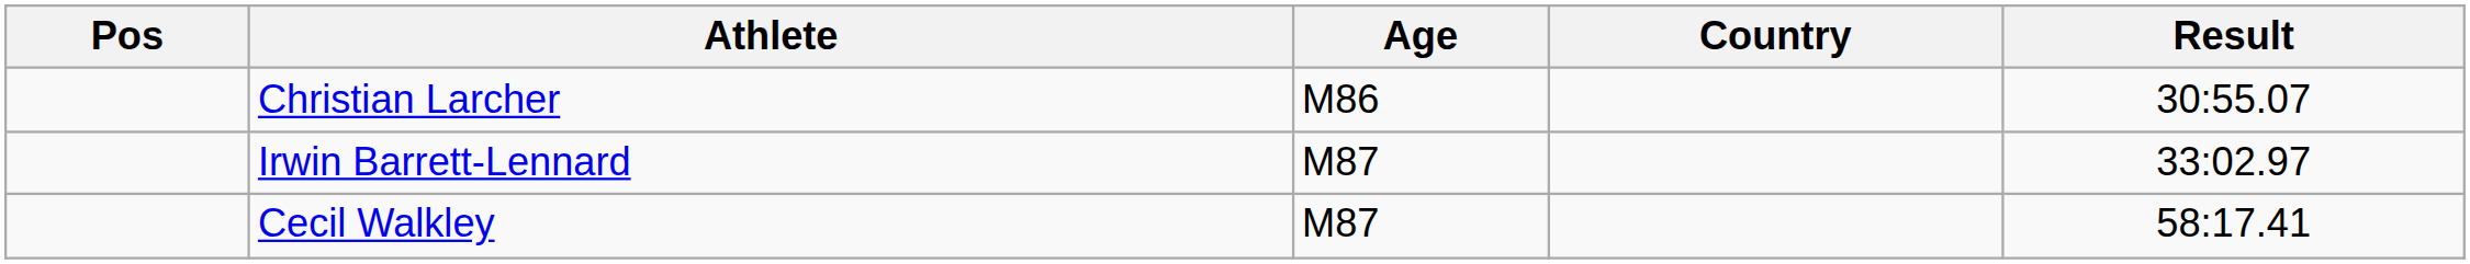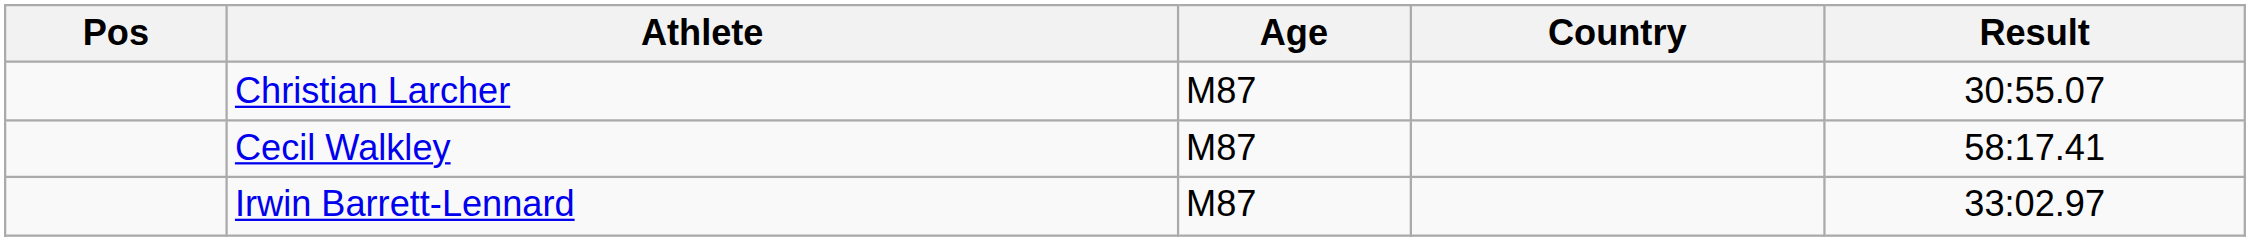 <table class="wikitable"  style="text-align:center; width:50%;">
 <tr>
 <th>Pos</th>
 <th>Athlete</th>
 <th>Age</th>
 <th>Country</th>
 <th>Result</th>
 </tr>
 <tr>
 <td align=center></td>
 <td align=left><a href='#'>Christian Larcher</a></td>
-<td align=left>M86</td>
+<td align=left>M87</td>
 <td align=left></td>
 <td>30:55.07</td>
+</tr>
+<tr>
+<td align=center></td>
+<td align=left><a href='#'>Cecil Walkley</a></td>
+<td align=left>M87</td>
+<td align=left></td>
+<td>58:17.41</td>
 </tr>
 <tr>
 <td align=center></td>
 <td align=left><a href='#'>Irwin Barrett-Lennard</a></td>
 <td align=left>M87</td>
 <td align=left></td>
 <td>33:02.97</td>
 </tr>
-<tr>
-<td align=center></td>
-<td align=left><a href='#'>Cecil Walkley</a></td>
-<td align=left>M87</td>
-<td align=left></td>
-<td>58:17.41</td>
-</tr>
 </table>
